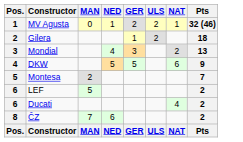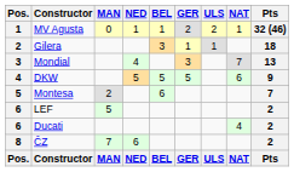 <table class="wikitable" style="font-size: 85%; text-align:center">
 <tr>
 <th>Pos.</th>
 <th>Constructor</th>
 <th><a href='#'>MAN</a><br></th>
 <th><a href='#'>NED</a><br></th>
+<th><a href='#'>BEL</a><br></th>
 <th><a href='#'>GER</a><br></th>
 <th><a href='#'>ULS</a><br></th>
 <th><a href='#'>NAT</a><br></th>
 <th>Pts</th>
 </tr>
 <tr>
 <th>1</th>
 <td align="left"> <a href='#'>MV Agusta</a></td>
 <td style="background:#ffffbf;">0</td>
+<td style="background:#ffffbf;">1</td>
 <td style="background:#ffffbf;">1</td>
 <td style="background:#dfdfdf;">2</td>
 <td style="background:#ffffbf;">2</td>
 <td style="background:#ffffbf;">1</td>
 <th>32 (46)</th>
 </tr>
 <tr>
 <th>2</th>
 <td align="left"> <a href='#'>Gilera</a></td>
 <td></td>
 <td></td>
+<td style="background:#ffdf9f;">3</td>
 <td style="background:#ffffbf;">1</td>
-<td style="background:#dfdfdf;">2</td>
+<td style="background:#dfdfdf;">1</td>
 <td></td>
 <th>18</th>
 </tr>
 <tr>
 <th>3</th>
 <td align="left"> <a href='#'>Mondial</a></td>
 <td></td>
 <td style="background:#dfffdf;">4</td>
+<td></td>
 <td style="background:#ffdf9f;">3</td>
 <td></td>
-<td style="background:#dfdfdf;">2</td>
+<td style="background:#dfdfdf;">7</td>
 <th>13</th>
 </tr>
 <tr>
 <th>4</th>
 <td align="left"> <a href='#'>DKW</a></td>
 <td></td>
 <td style="background:#ffdf9f;">5</td>
+<td style="background:#dfffdf;">5</td>
 <td style="background:#dfffdf;">5</td>
 <td></td>
 <td style="background:#dfffdf;">6</td>
 <th>9</th>
 </tr>
 <tr>
 <th>5</th>
 <td align="left"> <a href='#'>Montesa</a></td>
 <td style="background:#dfdfdf;">2</td>
 <td></td>
+<td style="background:#dfffdf;">6</td>
 <td></td>
 <td></td>
 <td></td>
 <th>7</th>
 </tr>
 <tr>
 <th>6</th>
 <td align="left"> LEF</td>
 <td style="background:#dfffdf;">5</td>
 <td></td>
 <td></td>
 <td></td>
 <td></td>
+<td></td>
 <th>2</th>
 </tr>
 <tr>
 <th>6</th>
 <td align="left"> <a href='#'>Ducati</a></td>
+<td></td>
 <td></td>
 <td></td>
 <td></td>
 <td></td>
 <td style="background:#dfffdf;">4</td>
 <th>2</th>
 </tr>
 <tr>
 <th>8</th>
 <td align="left"> <a href='#'>ČZ</a></td>
 <td style="background:#dfffdf;">7</td>
 <td style="background:#dfffdf;">6</td>
 <td></td>
 <td></td>
 <td></td>
+<td></td>
 <th>2</th>
 </tr>
 <tr>
 <th>Pos.</th>
 <th>Constructor</th>
 <th><a href='#'>MAN</a><br></th>
 <th><a href='#'>NED</a><br></th>
+<th><a href='#'>BEL</a><br></th>
 <th><a href='#'>GER</a><br></th>
 <th><a href='#'>ULS</a><br></th>
 <th><a href='#'>NAT</a><br></th>
 <th>Pts</th>
 </tr>
 </table>
